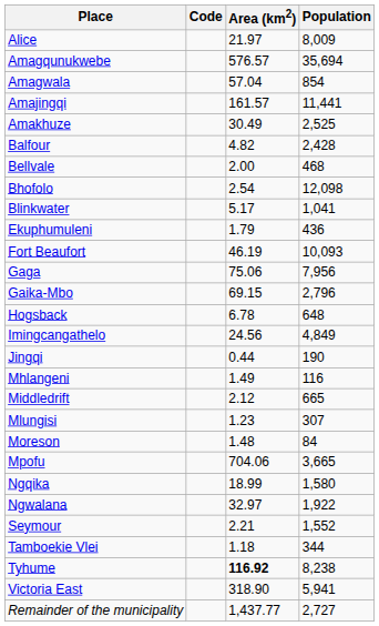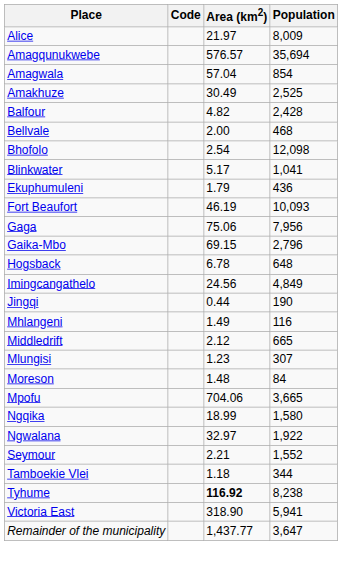 <table class="wikitable sortable">
 <tr>
 <th>Place</th>
 <th>Code</th>
 <th>Area (km<sup>2</sup>)</th>
 <th>Population</th>
 </tr>
 <tr>
 <td><a href='#'>Alice</a></td>
 <td></td>
 <td>21.97</td>
 <td>8,009</td>
 </tr>
 <tr>
 <td><a href='#'>Amagqunukwebe</a></td>
 <td></td>
 <td>576.57</td>
 <td>35,694</td>
 </tr>
 <tr>
 <td><a href='#'>Amagwala</a></td>
 <td></td>
 <td>57.04</td>
 <td>854</td>
-</tr>
-<tr>
-<td><a href='#'>Amajingqi</a></td>
-<td></td>
-<td>161.57</td>
-<td>11,441</td>
 </tr>
 <tr>
 <td><a href='#'>Amakhuze</a></td>
 <td></td>
 <td>30.49</td>
 <td>2,525</td>
 </tr>
 <tr>
 <td><a href='#'>Balfour</a></td>
 <td></td>
 <td>4.82</td>
 <td>2,428</td>
 </tr>
 <tr>
 <td><a href='#'>Bellvale</a></td>
 <td></td>
 <td>2.00</td>
 <td>468</td>
 </tr>
 <tr>
 <td><a href='#'>Bhofolo</a></td>
 <td></td>
 <td>2.54</td>
 <td>12,098</td>
 </tr>
 <tr>
 <td><a href='#'>Blinkwater</a></td>
 <td></td>
 <td>5.17</td>
 <td>1,041</td>
 </tr>
 <tr>
 <td><a href='#'>Ekuphumuleni</a></td>
 <td></td>
 <td>1.79</td>
 <td>436</td>
 </tr>
 <tr>
 <td><a href='#'>Fort Beaufort</a></td>
 <td></td>
 <td>46.19</td>
 <td>10,093</td>
 </tr>
 <tr>
 <td><a href='#'>Gaga</a></td>
 <td></td>
 <td>75.06</td>
 <td>7,956</td>
 </tr>
 <tr>
 <td><a href='#'>Gaika-Mbo</a></td>
 <td></td>
 <td>69.15</td>
 <td>2,796</td>
 </tr>
 <tr>
 <td><a href='#'>Hogsback</a></td>
 <td></td>
 <td>6.78</td>
 <td>648</td>
 </tr>
 <tr>
 <td><a href='#'>Imingcangathelo</a></td>
 <td></td>
 <td>24.56</td>
 <td>4,849</td>
 </tr>
 <tr>
 <td><a href='#'>Jingqi</a></td>
 <td></td>
 <td>0.44</td>
 <td>190</td>
 </tr>
 <tr>
 <td><a href='#'>Mhlangeni</a></td>
 <td></td>
 <td>1.49</td>
 <td>116</td>
 </tr>
 <tr>
 <td><a href='#'>Middledrift</a></td>
 <td></td>
 <td>2.12</td>
 <td>665</td>
 </tr>
 <tr>
 <td><a href='#'>Mlungisi</a></td>
 <td></td>
 <td>1.23</td>
 <td>307</td>
 </tr>
 <tr>
 <td><a href='#'>Moreson</a></td>
 <td></td>
 <td>1.48</td>
 <td>84</td>
 </tr>
 <tr>
 <td><a href='#'>Mpofu</a></td>
 <td></td>
 <td>704.06</td>
 <td>3,665</td>
 </tr>
 <tr>
 <td><a href='#'>Ngqika</a></td>
 <td></td>
 <td>18.99</td>
 <td>1,580</td>
 </tr>
 <tr>
 <td><a href='#'>Ngwalana</a></td>
 <td></td>
 <td>32.97</td>
 <td>1,922</td>
 </tr>
 <tr>
 <td><a href='#'>Seymour</a></td>
 <td></td>
 <td>2.21</td>
 <td>1,552</td>
 </tr>
 <tr>
 <td><a href='#'>Tamboekie Vlei</a></td>
 <td></td>
 <td>1.18</td>
 <td>344</td>
 </tr>
 <tr>
 <td><a href='#'>Tyhume</a></td>
 <td></td>
 <td><strong>116.92</strong></td>
 <td>8,238</td>
 </tr>
 <tr>
 <td><a href='#'>Victoria East</a></td>
 <td></td>
 <td>318.90</td>
 <td>5,941</td>
 </tr>
 <tr>
 <td><em>Remainder of the municipality</em></td>
 <td></td>
 <td>1,437.77</td>
-<td>2,727</td>
+<td>3,647</td>
 </tr>
 </table>
